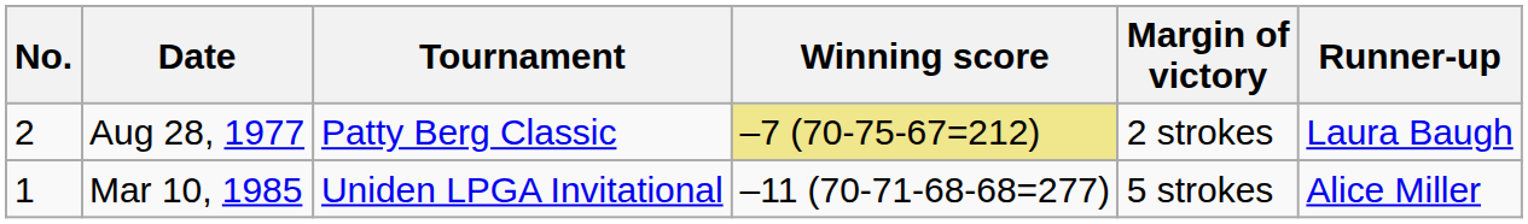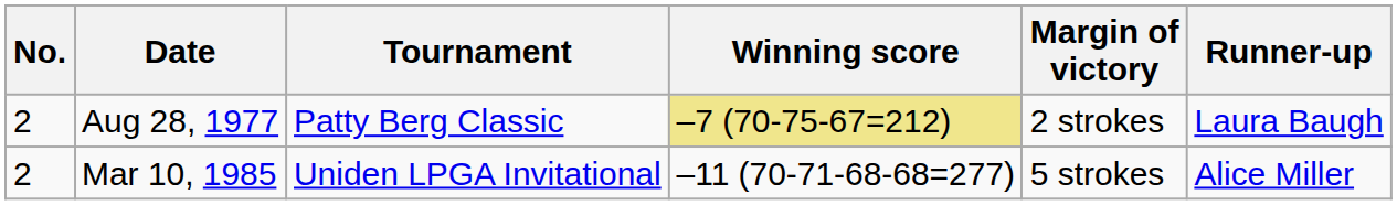 <table class="wikitable" style="font-size:95%;">
 <tr>
 <th>No.</th>
 <th>Date</th>
 <th>Tournament</th>
 <th>Winning score</th>
 <th>Margin of<br>victory</th>
 <th>Runner-up</th>
 </tr>
 <tr>
 <td>2</td>
 <td>Aug 28, <a href='#'>1977</a></td>
 <td><a href='#'>Patty Berg Classic</a></td>
 <td style="background: khaki;">–7 (70-75-67=212)</td>
 <td>2 strokes</td>
 <td> <a href='#'>Laura Baugh</a></td>
 </tr>
 <tr>
-<td>1</td>
+<td>2</td>
 <td>Mar 10, <a href='#'>1985</a></td>
 <td><a href='#'>Uniden LPGA Invitational</a></td>
 <td>–11 (70-71-68-68=277)</td>
 <td>5 strokes</td>
 <td> <a href='#'>Alice Miller</a></td>
 </tr>
 </table>
